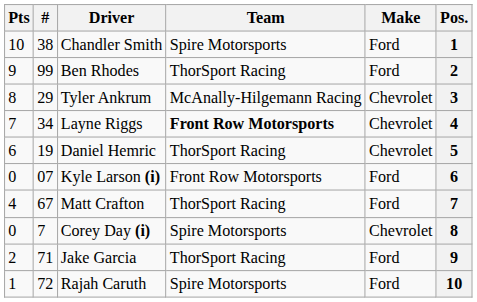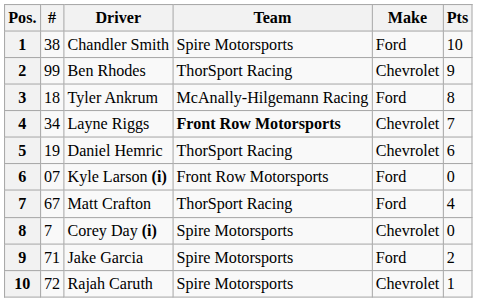 <table class="wikitable" style="font-size:95%">
 <tr>
-<th>Pts</th>
+<th>Pos.</th>
 <th>#</th>
 <th>Driver</th>
 <th>Team</th>
 <th>Make</th>
-<th>Pos.</th>
+<th>Pts</th>
 </tr>
 <tr>
-<td>10</td>
+<th>1</th>
 <td>38</td>
 <td>Chandler Smith</td>
 <td>Spire Motorsports</td>
 <td>Ford</td>
-<th>1</th>
+<td>10</td>
 </tr>
 <tr>
-<td>9</td>
+<th>2</th>
 <td>99</td>
 <td>Ben Rhodes</td>
 <td>ThorSport Racing</td>
-<td>Ford</td>
-<th>2</th>
+<td>Chevrolet</td>
+<td>9</td>
 </tr>
 <tr>
-<td>8</td>
-<td>29</td>
+<th>3</th>
+<td>18</td>
 <td>Tyler Ankrum</td>
 <td>McAnally-Hilgemann Racing</td>
-<td>Chevrolet</td>
-<th>3</th>
+<td>Ford</td>
+<td>8</td>
 </tr>
 <tr>
-<td>7</td>
+<th>4</th>
 <td>34</td>
 <td>Layne Riggs</td>
 <td><strong>Front Row Motorsports</strong></td>
 <td>Chevrolet</td>
-<th>4</th>
+<td>7</td>
 </tr>
 <tr>
-<td>6</td>
+<th>5</th>
 <td>19</td>
 <td>Daniel Hemric</td>
 <td>ThorSport Racing</td>
 <td>Chevrolet</td>
-<th>5</th>
+<td>6</td>
 </tr>
 <tr>
-<td>0</td>
+<th>6</th>
 <td>07</td>
 <td>Kyle Larson <strong>(i)</strong></td>
 <td>Front Row Motorsports</td>
 <td>Ford</td>
-<th>6</th>
+<td>0</td>
 </tr>
 <tr>
-<td>4</td>
+<th>7</th>
 <td>67</td>
 <td>Matt Crafton</td>
 <td>ThorSport Racing</td>
 <td>Ford</td>
-<th>7</th>
+<td>4</td>
 </tr>
 <tr>
-<td>0</td>
+<th>8</th>
 <td>7</td>
 <td>Corey Day <strong>(i)</strong></td>
 <td>Spire Motorsports</td>
 <td>Chevrolet</td>
-<th>8</th>
+<td>0</td>
 </tr>
 <tr>
-<td>2</td>
+<th>9</th>
 <td>71</td>
 <td>Jake Garcia</td>
-<td>ThorSport Racing</td>
+<td>Spire Motorsports</td>
 <td>Ford</td>
-<th>9</th>
+<td>2</td>
 </tr>
 <tr>
-<td>1</td>
+<th>10</th>
 <td>72</td>
 <td>Rajah Caruth</td>
 <td>Spire Motorsports</td>
-<td>Ford</td>
-<th>10</th>
+<td>Chevrolet</td>
+<td>1</td>
 </tr>
 </table>
